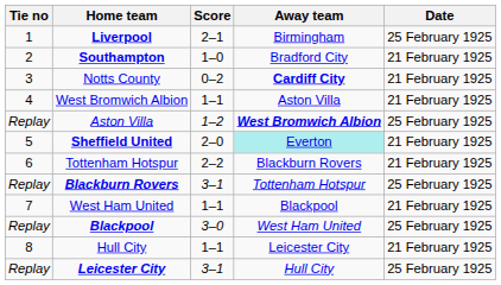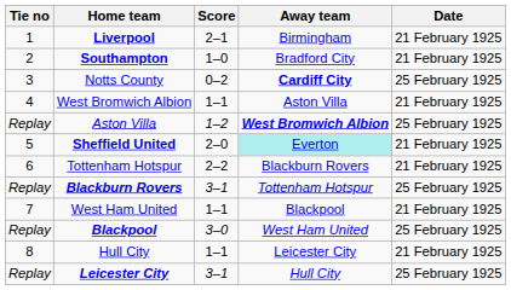 <table class="wikitable" style="text-align: center">
 <tr>
 <th>Tie no</th>
 <th>Home team</th>
 <th>Score</th>
 <th>Away team</th>
 <th>Date</th>
 </tr>
 <tr>
 <td>1</td>
 <td><strong><a href='#'>Liverpool</a></strong></td>
 <td>2–1</td>
 <td><a href='#'>Birmingham</a></td>
-<td>25 February 1925</td>
+<td>21 February 1925</td>
 </tr>
 <tr>
 <td>2</td>
 <td><strong><a href='#'>Southampton</a></strong></td>
 <td>1–0</td>
 <td><a href='#'>Bradford City</a></td>
 <td>21 February 1925</td>
 </tr>
 <tr>
 <td>3</td>
 <td><a href='#'>Notts County</a></td>
 <td>0–2</td>
 <td><strong><a href='#'>Cardiff City</a></strong></td>
-<td>21 February 1925</td>
+<td>25 February 1925</td>
 </tr>
 <tr>
 <td>4</td>
 <td><a href='#'>West Bromwich Albion</a></td>
 <td>1–1</td>
 <td><a href='#'>Aston Villa</a></td>
 <td>21 February 1925</td>
 </tr>
 <tr>
 <td><em>Replay</em></td>
 <td><em><a href='#'>Aston Villa</a></em></td>
 <td><em>1–2</em></td>
 <td><strong><em><a href='#'>West Bromwich Albion</a></em></strong></td>
 <td>25 February 1925</td>
 </tr>
 <tr>
 <td>5</td>
 <td><strong><a href='#'>Sheffield United</a></strong></td>
 <td>2–0</td>
 <td style="background: paleturquoise;"><a href='#'>Everton</a></td>
 <td>21 February 1925</td>
 </tr>
 <tr>
 <td>6</td>
 <td><a href='#'>Tottenham Hotspur</a></td>
 <td>2–2</td>
 <td><a href='#'>Blackburn Rovers</a></td>
 <td>21 February 1925</td>
 </tr>
 <tr>
 <td><em>Replay</em></td>
 <td><strong><em><a href='#'>Blackburn Rovers</a></em></strong></td>
 <td><em>3–1</em></td>
 <td><em><a href='#'>Tottenham Hotspur</a></em></td>
 <td>25 February 1925</td>
 </tr>
 <tr>
 <td>7</td>
 <td><a href='#'>West Ham United</a></td>
 <td>1–1</td>
 <td><a href='#'>Blackpool</a></td>
 <td>21 February 1925</td>
 </tr>
 <tr>
 <td><em>Replay</em></td>
 <td><strong><em><a href='#'>Blackpool</a></em></strong></td>
 <td><em>3–0</em></td>
 <td><em><a href='#'>West Ham United</a></em></td>
 <td>25 February 1925</td>
 </tr>
 <tr>
 <td>8</td>
 <td><a href='#'>Hull City</a></td>
 <td>1–1</td>
 <td><a href='#'>Leicester City</a></td>
 <td>21 February 1925</td>
 </tr>
 <tr>
 <td><em>Replay</em></td>
 <td><strong><em><a href='#'>Leicester City</a></em></strong></td>
 <td><em>3–1</em></td>
 <td><em><a href='#'>Hull City</a></em></td>
 <td>25 February 1925</td>
 </tr>
 </table>
